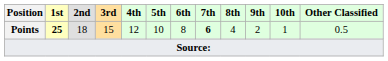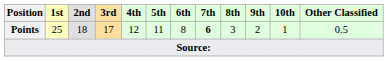 <table class="wikitable" style="font-size:85%; text-align:center">
 <tr>
 <th>Position</th>
 <td style="background:#ffffbf;"> <strong>1st</strong> </td>
 <td style="background:#dfdfdf;"> <strong>2nd</strong> </td>
 <td style="background:#ffdf9f;"> <strong>3rd</strong> </td>
 <td style="background:#dfffdf;"> <strong>4th</strong> </td>
 <td style="background:#dfffdf;"> <strong>5th</strong> </td>
 <td style="background:#dfffdf;"> <strong>6th</strong> </td>
 <td style="background:#dfffdf;"> <strong>7th</strong> </td>
 <td style="background:#dfffdf;"> <strong>8th</strong> </td>
 <td style="background:#dfffdf;"> <strong>9th</strong> </td>
 <td style="background:#dfffdf;"> <strong>10th</strong> </td>
 <td style="background:#dfffdf;"> <strong>Other Classified</strong> </td>
 </tr>
 <tr>
 <th>Points</th>
-<td style="background:#ffffbf;"><strong>25</strong></td>
+<td style="background:#ffffbf;">25</td>
 <td style="background:#dfdfdf;">18</td>
-<td style="background:#ffdf9f;">15</td>
+<td style="background:#ffdf9f;">17</td>
 <td style="background:#dfffdf;">12</td>
-<td style="background:#dfffdf;">10</td>
+<td style="background:#dfffdf;">11</td>
 <td style="background:#dfffdf;">8</td>
 <td style="background:#dfffdf;"><strong>6</strong></td>
-<td style="background:#dfffdf;">4</td>
+<td style="background:#dfffdf;">3</td>
 <td style="background:#dfffdf;">2</td>
 <td style="background:#dfffdf;">1</td>
 <td style="background:#dfffdf;">0.5</td>
 </tr>
 <tr class="sortbottom">
 <td colspan="12" style="background-color:#EAECF0;text-align:center"><strong>Source:</strong></td>
 </tr>
 </table>
